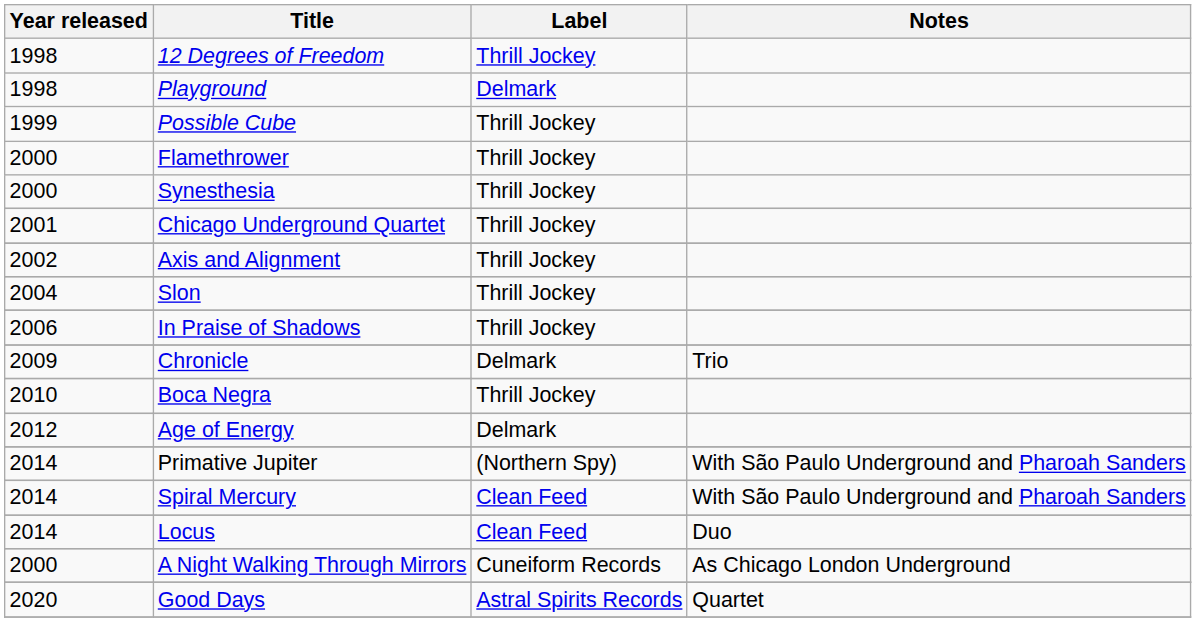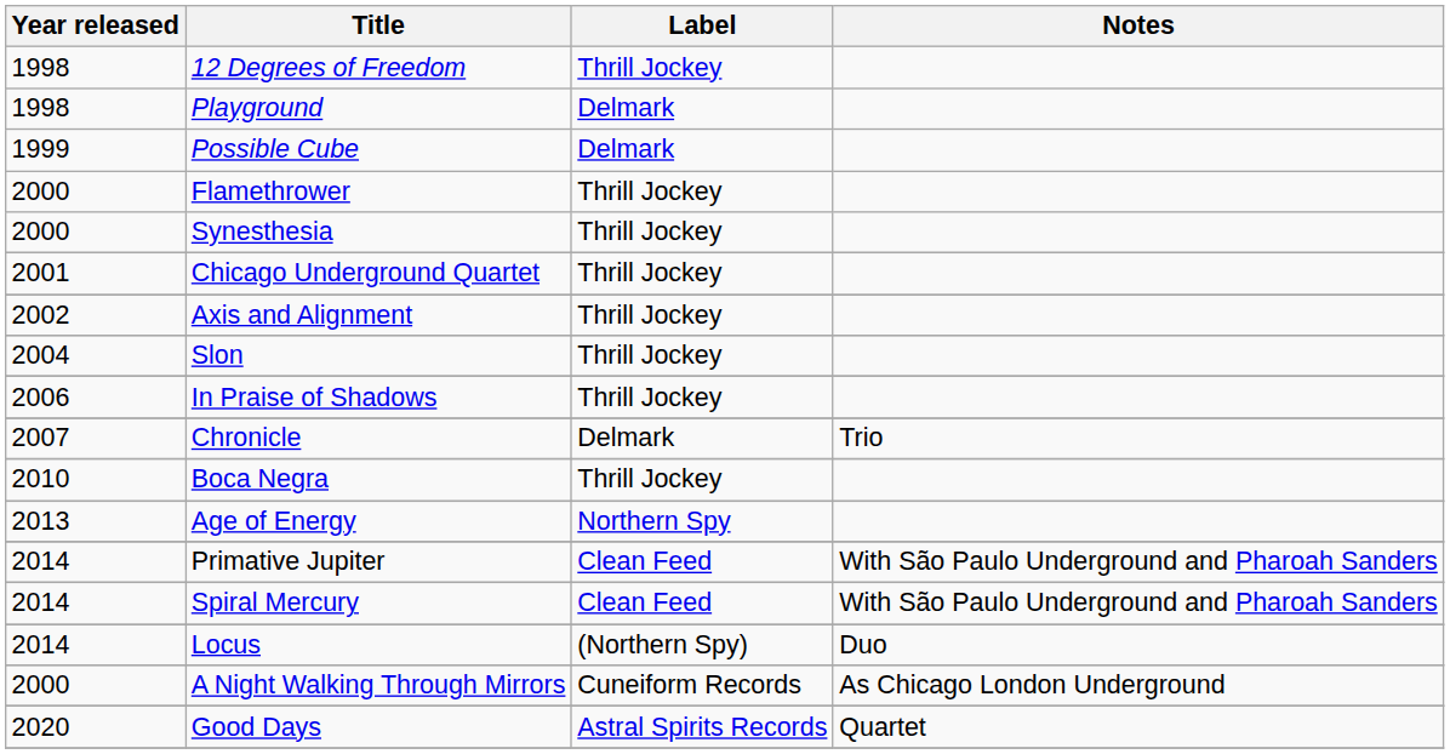 <table class="wikitable sortable">
 <tr>
 <th>Year released</th>
 <th>Title</th>
 <th>Label</th>
 <th>Notes</th>
 </tr>
 <tr>
 <td>1998</td>
 <td><em><a href='#'>12 Degrees of Freedom</a></em></td>
 <td><a href='#'>Thrill Jockey</a></td>
 <td></td>
 </tr>
 <tr>
 <td>1998</td>
 <td><em><a href='#'>Playground</a></em></td>
 <td><a href='#'>Delmark</a></td>
 <td></td>
 </tr>
 <tr>
 <td>1999</td>
 <td><em><a href='#'>Possible Cube</a></em></td>
-<td>Thrill Jockey</td>
+<td><a href='#'>Delmark</a></td>
 <td></td>
 </tr>
 <tr>
 <td>2000</td>
 <td><a href='#'>Flamethrower</a><em></td>
 <td>Thrill Jockey</td>
 <td></td>
 </tr>
 <tr>
 <td>2000</td>
 <td></em><a href='#'>Synesthesia</a><em></td>
 <td>Thrill Jockey</td>
 <td></td>
 </tr>
 <tr>
 </tr>
 <tr>
 <td>2001</td>
 <td></em><a href='#'>Chicago Underground Quartet</a><em></td>
 <td>Thrill Jockey</td>
 <td></td>
 </tr>
 <tr>
 </tr>
 <tr>
 <td>2002</td>
 <td></em><a href='#'>Axis and Alignment</a><em></td>
 <td>Thrill Jockey</td>
 <td></td>
 </tr>
 <tr>
 </tr>
 <tr>
 <td>2004</td>
 <td></em><a href='#'>Slon</a><em></td>
 <td>Thrill Jockey</td>
 <td></td>
 </tr>
 <tr>
 </tr>
 <tr>
 <td>2006</td>
 <td></em><a href='#'>In Praise of Shadows</a><em></td>
 <td>Thrill Jockey</td>
 <td></td>
 </tr>
 <tr>
 </tr>
 <tr>
-<td>2009</td>
+<td>2007</td>
 <td></em><a href='#'>Chronicle</a><em></td>
 <td>Delmark</td>
 <td>Trio</td>
 </tr>
 <tr>
 </tr>
 <tr>
 <td>2010</td>
 <td></em><a href='#'>Boca Negra</a><em></td>
 <td>Thrill Jockey</td>
 <td></td>
 </tr>
 <tr>
 </tr>
 <tr>
-<td>2012</td>
+<td>2013</td>
 <td></em><a href='#'>Age of Energy</a><em></td>
-<td>Delmark</td>
+<td><a href='#'>Northern Spy</a></td>
 <td></td>
 </tr>
 <tr>
 </tr>
 <tr>
 <td>2014</td>
 <td></em>Primative Jupiter<em></td>
-<td>(Northern Spy)</td>
+<td><a href='#'>Clean Feed</a></td>
 <td>With São Paulo Underground and <a href='#'>Pharoah Sanders</a></td>
 </tr>
 <tr>
 </tr>
 <tr>
 <td>2014</td>
 <td></em><a href='#'>Spiral Mercury</a><em></td>
 <td><a href='#'>Clean Feed</a></td>
 <td>With São Paulo Underground and <a href='#'>Pharoah Sanders</a></td>
 </tr>
 <tr>
 </tr>
 <tr>
 <td>2014</td>
 <td></em><a href='#'>Locus</a><em></td>
-<td><a href='#'>Clean Feed</a></td>
+<td>(Northern Spy)</td>
 <td>Duo</td>
 </tr>
 <tr>
 </tr>
 <tr>
 <td>2000</td>
 <td></em><a href='#'>A Night Walking Through Mirrors</a><em></td>
 <td>Cuneiform Records</td>
 <td>As Chicago London Underground</td>
 </tr>
 <tr>
 </tr>
 <tr>
 <td>2020</td>
 <td></em><a href='#'>Good Days</a><em></td>
 <td><a href='#'>Astral Spirits Records</a></td>
 <td>Quartet</td>
 </tr>
 <tr>
 </tr>
 </table>
